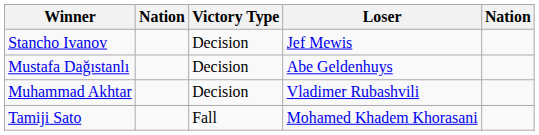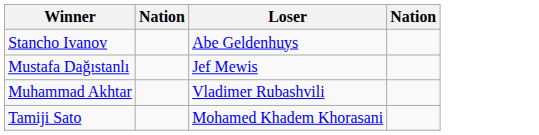 <table class="wikitable sortable" style="text-align:left;">
 <tr>
 <th>Winner</th>
 <th>Nation</th>
-<th>Victory Type</th>
 <th>Loser</th>
 <th>Nation</th>
 </tr>
 <tr>
 <td><a href='#'>Stancho Ivanov</a></td>
 <td></td>
-<td>Decision</td>
-<td><a href='#'>Jef Mewis</a></td>
+<td><a href='#'>Abe Geldenhuys</a></td>
 <td></td>
 </tr>
 <tr>
 <td><a href='#'>Mustafa Dağıstanlı</a></td>
 <td></td>
-<td>Decision</td>
-<td><a href='#'>Abe Geldenhuys</a></td>
+<td><a href='#'>Jef Mewis</a></td>
 <td></td>
 </tr>
 <tr>
 <td><a href='#'>Muhammad Akhtar</a></td>
 <td></td>
-<td>Decision</td>
 <td><a href='#'>Vladimer Rubashvili</a></td>
 <td></td>
 </tr>
 <tr>
 <td><a href='#'>Tamiji Sato</a></td>
 <td></td>
-<td>Fall</td>
 <td><a href='#'>Mohamed Khadem Khorasani</a></td>
 <td></td>
 </tr>
 </table>
